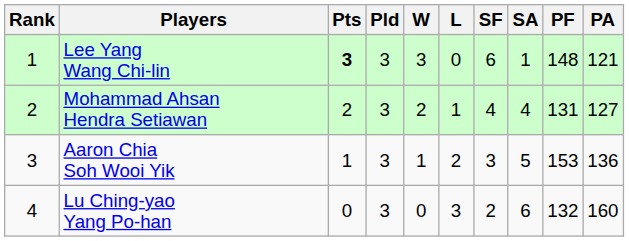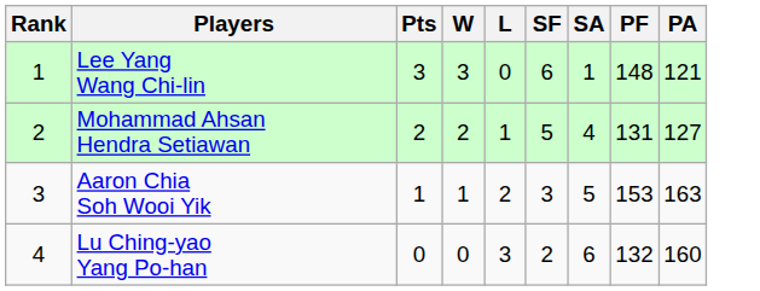 <table class="wikitable" style="font-size:90%; text-align:center">
 <tr>
 <th width="20">Rank</th>
 <th width="200">Players</th>
 <th width="20">Pts</th>
-<th width="20">Pld</th>
 <th width="20">W</th>
 <th width="20">L</th>
 <th width="20">SF</th>
 <th width="20">SA</th>
 <th width="20">PF</th>
 <th width="20">PA</th>
 </tr>
 <tr bgcolor="#ccffcc">
 <td>1</td>
 <td align="left"> <a href='#'>Lee Yang</a><br> <a href='#'>Wang Chi-lin</a></td>
-<td><strong>3</strong></td>
 <td>3</td>
 <td>3</td>
 <td>0</td>
 <td>6</td>
 <td>1</td>
 <td>148</td>
 <td>121</td>
 </tr>
 <tr bgcolor="#ccffcc">
 <td>2</td>
 <td align="left"> <a href='#'>Mohammad Ahsan</a><br> <a href='#'>Hendra Setiawan</a></td>
 <td>2</td>
-<td>3</td>
 <td>2</td>
 <td>1</td>
-<td>4</td>
+<td>5</td>
 <td>4</td>
 <td>131</td>
 <td>127</td>
 </tr>
 <tr bgcolor="">
 <td>3</td>
 <td align="left"> <a href='#'>Aaron Chia</a><br> <a href='#'>Soh Wooi Yik</a></td>
 <td>1</td>
-<td>3</td>
 <td>1</td>
 <td>2</td>
 <td>3</td>
 <td>5</td>
 <td>153</td>
-<td>136</td>
+<td>163</td>
 </tr>
 <tr bgcolor="">
 <td>4</td>
 <td align="left"> <a href='#'>Lu Ching-yao</a><br> <a href='#'>Yang Po-han</a></td>
 <td>0</td>
-<td>3</td>
 <td>0</td>
 <td>3</td>
 <td>2</td>
 <td>6</td>
 <td>132</td>
 <td>160</td>
 </tr>
 </table>
